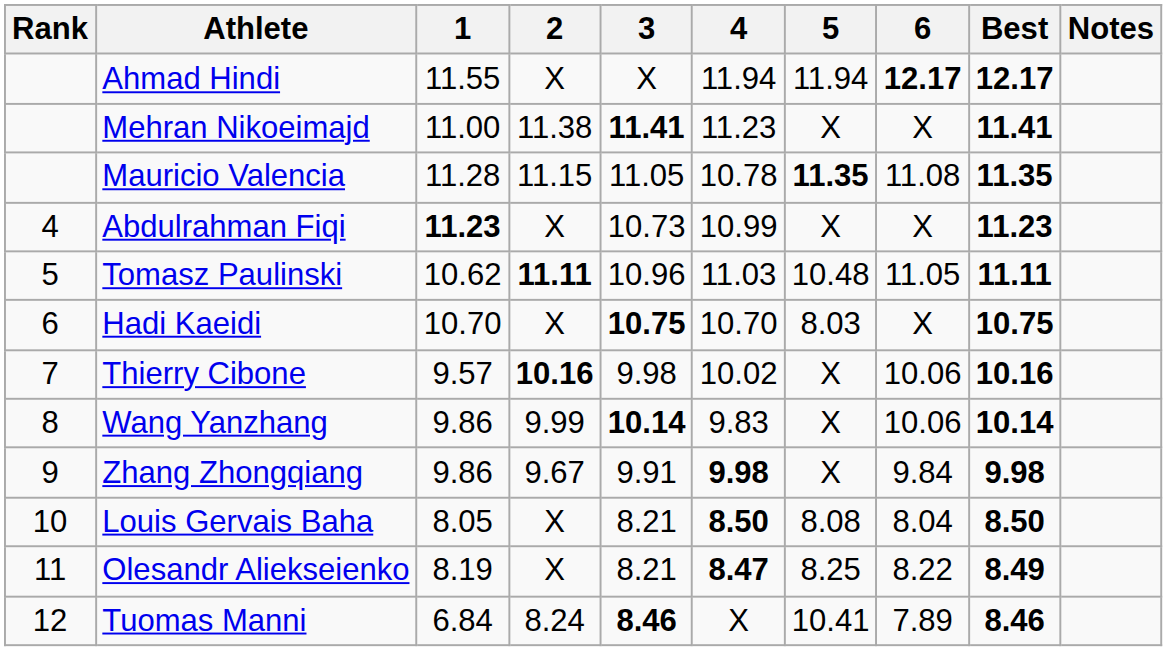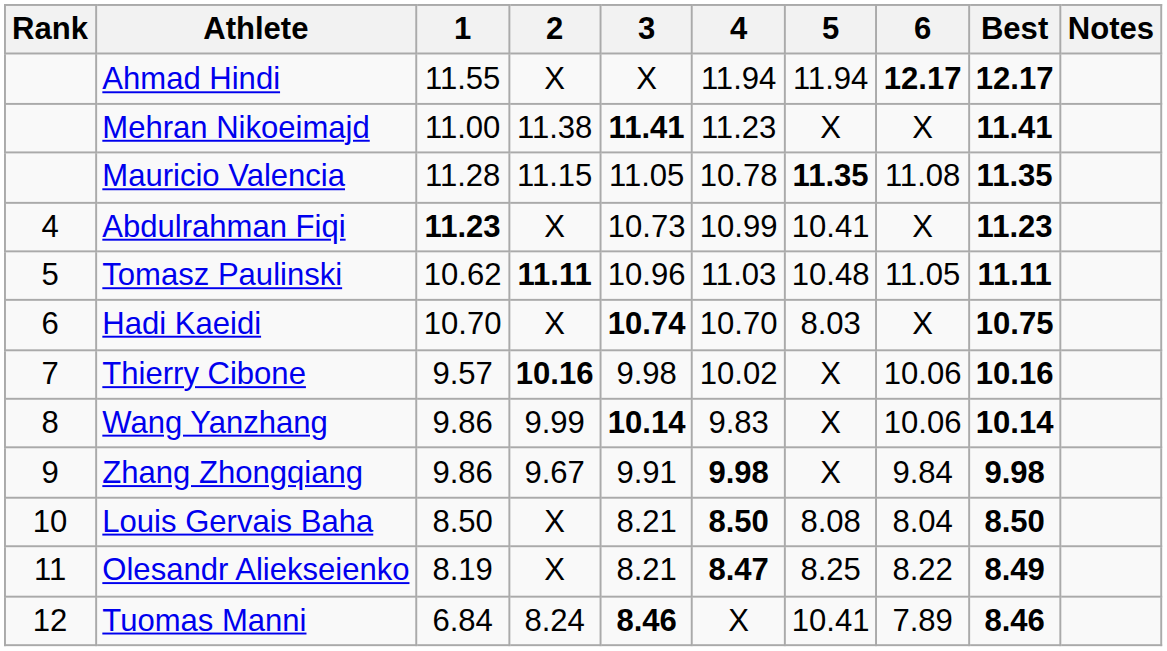 <table class="wikitable sortable" style="text-align:center">
 <tr>
 <th>Rank</th>
 <th>Athlete</th>
 <th>1</th>
 <th>2</th>
 <th>3</th>
 <th>4</th>
 <th>5</th>
 <th>6</th>
 <th>Best</th>
 <th>Notes</th>
 </tr>
 <tr>
 <td></td>
 <td style="text-align:left"><a href='#'>Ahmad Hindi</a><br></td>
 <td>11.55</td>
 <td>X</td>
 <td>X</td>
 <td>11.94</td>
 <td>11.94</td>
 <td><strong>12.17</strong></td>
 <td><strong>12.17</strong></td>
 <td></td>
 </tr>
 <tr>
 <td></td>
 <td style="text-align:left"><a href='#'>Mehran Nikoeimajd</a><br></td>
 <td>11.00</td>
 <td>11.38</td>
 <td><strong>11.41</strong></td>
 <td>11.23</td>
 <td>X</td>
 <td>X</td>
 <td><strong>11.41</strong></td>
 <td></td>
 </tr>
 <tr>
 <td></td>
 <td style="text-align:left"><a href='#'>Mauricio Valencia</a><br></td>
 <td>11.28</td>
 <td>11.15</td>
 <td>11.05</td>
 <td>10.78</td>
 <td><strong>11.35</strong></td>
 <td>11.08</td>
 <td><strong>11.35</strong></td>
 <td></td>
 </tr>
 <tr>
 <td>4</td>
 <td style="text-align:left"><a href='#'>Abdulrahman Fiqi</a><br></td>
 <td><strong>11.23</strong></td>
 <td>X</td>
 <td>10.73</td>
 <td>10.99</td>
-<td>X</td>
+<td>10.41</td>
 <td>X</td>
 <td><strong>11.23</strong></td>
 <td></td>
 </tr>
 <tr>
 <td>5</td>
 <td style="text-align:left"><a href='#'>Tomasz Paulinski</a><br></td>
 <td>10.62</td>
 <td><strong>11.11</strong></td>
 <td>10.96</td>
 <td>11.03</td>
 <td>10.48</td>
 <td>11.05</td>
 <td><strong>11.11</strong></td>
 <td></td>
 </tr>
 <tr>
 <td>6</td>
 <td style="text-align:left"><a href='#'>Hadi Kaeidi</a><br></td>
 <td>10.70</td>
 <td>X</td>
-<td><strong>10.75</strong></td>
+<td><strong>10.74</strong></td>
 <td>10.70</td>
 <td>8.03</td>
 <td>X</td>
 <td><strong>10.75</strong></td>
 <td></td>
 </tr>
 <tr>
 <td>7</td>
 <td style="text-align:left"><a href='#'>Thierry Cibone</a><br></td>
 <td>9.57</td>
 <td><strong>10.16</strong></td>
 <td>9.98</td>
 <td>10.02</td>
 <td>X</td>
 <td>10.06</td>
 <td><strong>10.16</strong></td>
 <td></td>
 </tr>
 <tr>
 <td>8</td>
 <td style="text-align:left"><a href='#'>Wang Yanzhang</a><br></td>
 <td>9.86</td>
 <td>9.99</td>
 <td><strong>10.14</strong></td>
 <td>9.83</td>
 <td>X</td>
 <td>10.06</td>
 <td><strong>10.14</strong></td>
 <td></td>
 </tr>
 <tr>
 <td>9</td>
 <td style="text-align:left"><a href='#'>Zhang Zhongqiang</a><br></td>
 <td>9.86</td>
 <td>9.67</td>
 <td>9.91</td>
 <td><strong>9.98</strong></td>
 <td>X</td>
 <td>9.84</td>
 <td><strong>9.98</strong></td>
 <td></td>
 </tr>
 <tr>
 <td>10</td>
 <td style="text-align:left"><a href='#'>Louis Gervais Baha</a><br></td>
-<td>8.05</td>
+<td>8.50</td>
 <td>X</td>
 <td>8.21</td>
 <td><strong>8.50</strong></td>
 <td>8.08</td>
 <td>8.04</td>
 <td><strong>8.50</strong></td>
 <td></td>
 </tr>
 <tr>
 <td>11</td>
 <td style="text-align:left"><a href='#'>Olesandr Aliekseienko</a><br></td>
 <td>8.19</td>
 <td>X</td>
 <td>8.21</td>
 <td><strong>8.47</strong></td>
 <td>8.25</td>
 <td>8.22</td>
 <td><strong>8.49</strong></td>
 <td></td>
 </tr>
 <tr>
 <td>12</td>
 <td style="text-align:left"><a href='#'>Tuomas Manni</a><br></td>
 <td>6.84</td>
 <td>8.24</td>
 <td><strong>8.46</strong></td>
 <td>X</td>
 <td>10.41</td>
 <td>7.89</td>
 <td><strong>8.46</strong></td>
 <td></td>
 </tr>
 </table>
